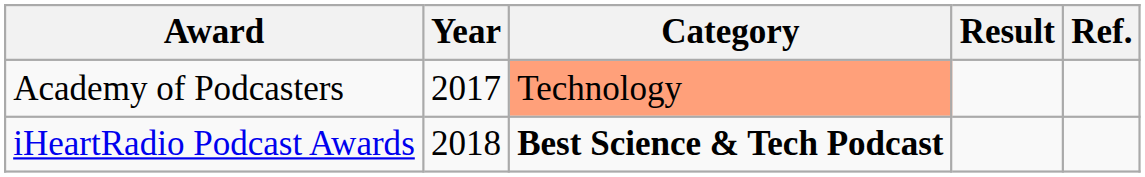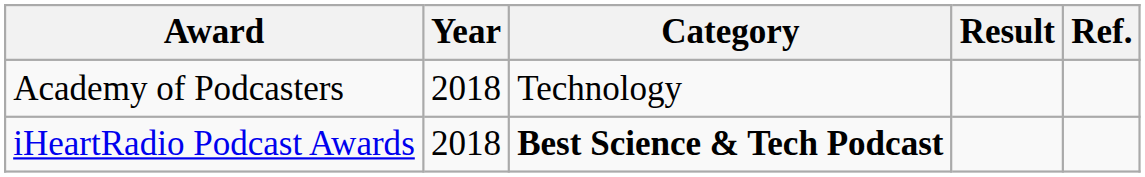 <table class="wikitable sortable">
 <tr>
 <th>Award</th>
 <th>Year</th>
 <th>Category</th>
 <th>Result</th>
 <th>Ref.</th>
 </tr>
 <tr>
 <td>Academy of Podcasters</td>
-<td>2017</td>
-<td style="background: lightsalmon;">Technology</td>
+<td>2018</td>
+<td>Technology</td>
 <td></td>
 <td></td>
 </tr>
 <tr>
 <td><a href='#'>iHeartRadio Podcast Awards</a></td>
 <td>2018</td>
 <td><strong>Best Science & Tech Podcast</strong></td>
 <td></td>
 <td></td>
 </tr>
 </table>
